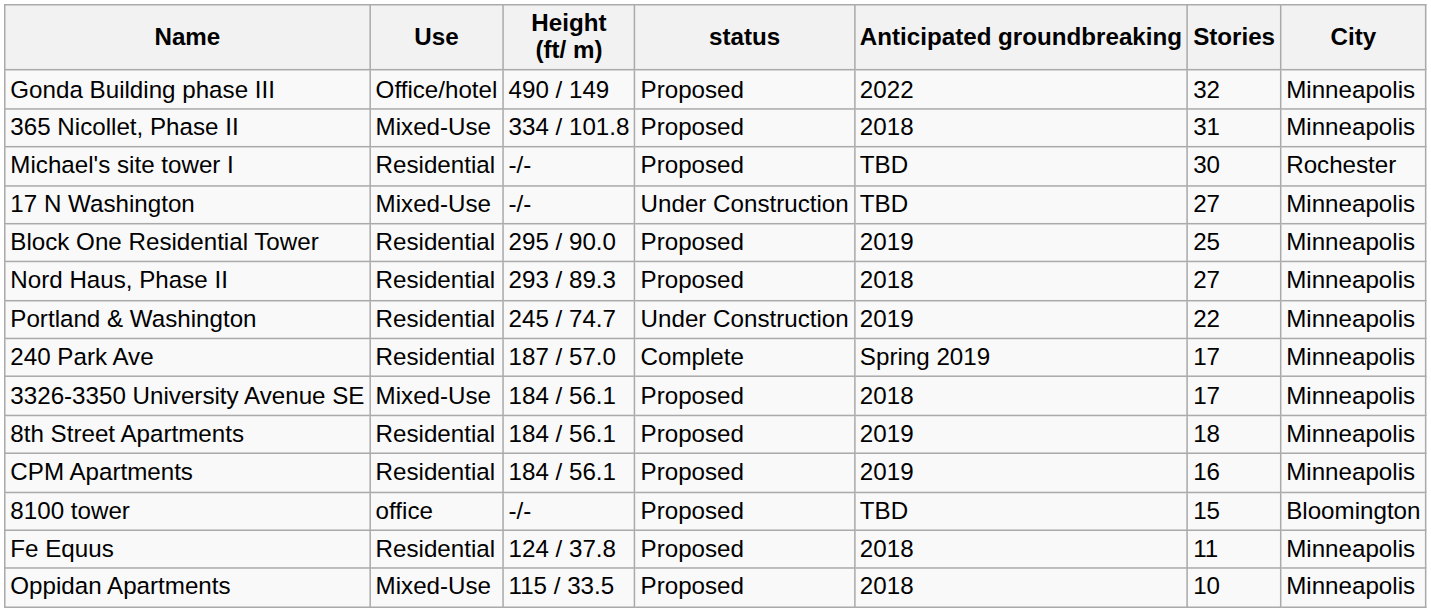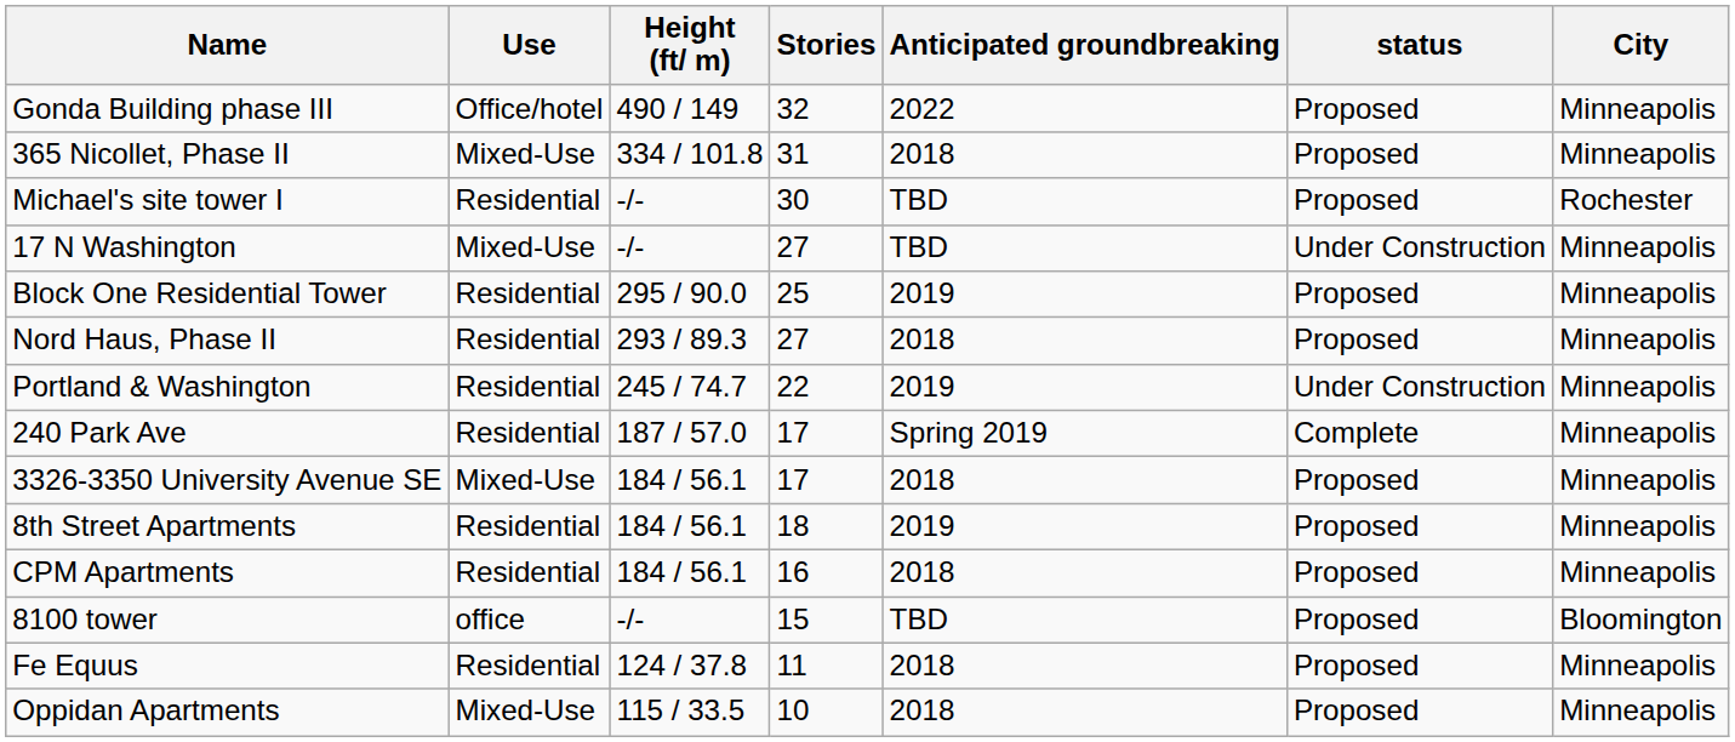 <table class="wikitable">
 <tr>
 <th>Name</th>
 <th>Use</th>
 <th>Height<br>(ft/ m)</th>
+<th>Stories</th>
+<th>Anticipated groundbreaking</th>
 <th>status</th>
-<th>Anticipated groundbreaking</th>
-<th>Stories</th>
 <th>City</th>
 </tr>
 <tr>
 <td>Gonda Building phase III</td>
 <td>Office/hotel</td>
 <td>490 / 149</td>
+<td>32</td>
+<td>2022</td>
 <td>Proposed</td>
-<td>2022</td>
-<td>32</td>
 <td>Minneapolis</td>
 </tr>
 <tr>
 <td>365 Nicollet, Phase II</td>
 <td>Mixed-Use</td>
 <td>334 / 101.8</td>
+<td>31</td>
+<td>2018</td>
 <td>Proposed</td>
-<td>2018</td>
-<td>31</td>
 <td>Minneapolis</td>
 </tr>
 <tr>
 <td>Michael's site tower I</td>
 <td>Residential</td>
 <td>-/-</td>
+<td>30</td>
+<td>TBD</td>
 <td>Proposed</td>
-<td>TBD</td>
-<td>30</td>
 <td>Rochester</td>
 </tr>
 <tr>
 <td>17 N Washington</td>
 <td>Mixed-Use</td>
 <td>-/-</td>
+<td>27</td>
+<td>TBD</td>
 <td>Under Construction</td>
-<td>TBD</td>
-<td>27</td>
 <td>Minneapolis</td>
 </tr>
 <tr>
 <td>Block One Residential Tower</td>
 <td>Residential</td>
 <td>295 / 90.0</td>
+<td>25</td>
+<td>2019</td>
 <td>Proposed</td>
-<td>2019</td>
-<td>25</td>
 <td>Minneapolis</td>
 </tr>
 <tr>
 <td>Nord Haus, Phase II</td>
 <td>Residential</td>
 <td>293 / 89.3</td>
+<td>27</td>
+<td>2018</td>
 <td>Proposed</td>
-<td>2018</td>
-<td>27</td>
 <td>Minneapolis</td>
 </tr>
 <tr>
 <td>Portland & Washington</td>
 <td>Residential</td>
 <td>245 / 74.7</td>
+<td>22</td>
+<td>2019</td>
 <td>Under Construction</td>
-<td>2019</td>
-<td>22</td>
 <td>Minneapolis</td>
 </tr>
 <tr>
 <td>240 Park Ave</td>
 <td>Residential</td>
 <td>187 / 57.0</td>
+<td>17</td>
+<td>Spring 2019</td>
 <td>Complete</td>
-<td>Spring 2019</td>
-<td>17</td>
 <td>Minneapolis</td>
 </tr>
 <tr>
 <td>3326-3350 University Avenue SE</td>
 <td>Mixed-Use</td>
 <td>184 / 56.1</td>
+<td>17</td>
+<td>2018</td>
 <td>Proposed</td>
-<td>2018</td>
-<td>17</td>
 <td>Minneapolis</td>
 </tr>
 <tr>
 <td>8th Street Apartments</td>
 <td>Residential</td>
 <td>184 / 56.1</td>
+<td>18</td>
+<td>2019</td>
 <td>Proposed</td>
-<td>2019</td>
-<td>18</td>
 <td>Minneapolis</td>
 </tr>
 <tr>
 <td>CPM Apartments</td>
 <td>Residential</td>
 <td>184 / 56.1</td>
+<td>16</td>
+<td>2018</td>
 <td>Proposed</td>
-<td>2019</td>
-<td>16</td>
 <td>Minneapolis</td>
 </tr>
 <tr>
 <td>8100 tower</td>
 <td>office</td>
 <td>-/-</td>
+<td>15</td>
+<td>TBD</td>
 <td>Proposed</td>
-<td>TBD</td>
-<td>15</td>
 <td>Bloomington</td>
 </tr>
 <tr>
 <td>Fe Equus</td>
 <td>Residential</td>
 <td>124 / 37.8</td>
+<td>11</td>
+<td>2018</td>
 <td>Proposed</td>
-<td>2018</td>
-<td>11</td>
 <td>Minneapolis</td>
 </tr>
 <tr>
 <td>Oppidan Apartments</td>
 <td>Mixed-Use</td>
 <td>115 / 33.5</td>
+<td>10</td>
+<td>2018</td>
 <td>Proposed</td>
-<td>2018</td>
-<td>10</td>
 <td>Minneapolis</td>
 </tr>
 </table>
